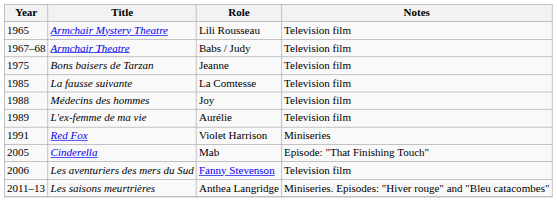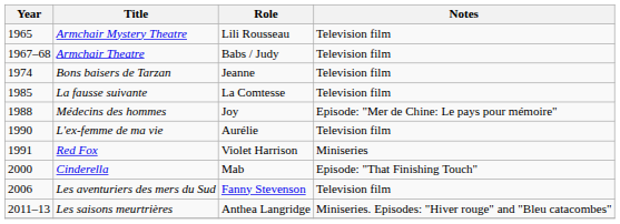 <table class="wikitable sortable">
 <tr>
 <th>Year</th>
 <th>Title</th>
 <th>Role</th>
 <th>Notes</th>
 </tr>
 <tr>
 <td>1965</td>
 <td><em><a href='#'>Armchair Mystery Theatre</a></em></td>
 <td>Lili Rousseau</td>
 <td>Television film</td>
 </tr>
 <tr>
 <td>1967–68</td>
 <td><em><a href='#'>Armchair Theatre</a></em></td>
 <td>Babs / Judy</td>
 <td>Television film</td>
 </tr>
 <tr>
-<td>1975</td>
+<td>1974</td>
 <td><em>Bons baisers de Tarzan </em></td>
 <td>Jeanne</td>
 <td>Television film</td>
 </tr>
 <tr>
 <td>1985</td>
 <td><em>La fausse suivante</em></td>
 <td>La Comtesse</td>
 <td>Television film</td>
 </tr>
 <tr>
 <td>1988</td>
 <td><em>Médecins des hommes</em></td>
 <td>Joy</td>
-<td>Television film</td>
+<td>Episode: "Mer de Chine: Le pays pour mémoire"</td>
 </tr>
 <tr>
-<td>1989</td>
+<td>1990</td>
 <td><em>L'ex-femme de ma vie</em></td>
 <td>Aurélie</td>
 <td>Television film</td>
 </tr>
 <tr>
 <td>1991</td>
 <td><em><a href='#'>Red Fox</a></em></td>
 <td>Violet Harrison</td>
 <td>Miniseries</td>
 </tr>
 <tr>
-<td>2005</td>
+<td>2000</td>
 <td><em><a href='#'>Cinderella</a></em></td>
 <td>Mab</td>
 <td>Episode: "That Finishing Touch"</td>
 </tr>
 <tr>
 <td>2006</td>
 <td><em>Les aventuriers des mers du Sud</em></td>
 <td><a href='#'>Fanny Stevenson</a></td>
 <td>Television film</td>
 </tr>
 <tr>
 <td>2011–13</td>
 <td><em>Les saisons meurtrières</em></td>
 <td>Anthea Langridge</td>
 <td>Miniseries. Episodes: "Hiver rouge" and "Bleu catacombes"</td>
 </tr>
 <tr>
 </tr>
 </table>
